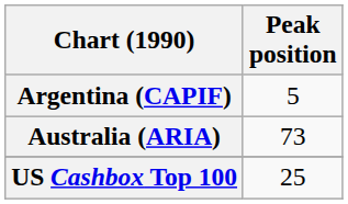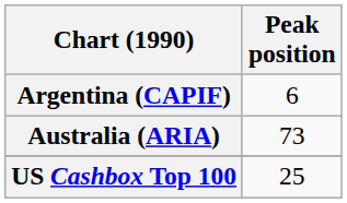 <table class="wikitable sortable plainrowheaders" style="text-align:center">
 <tr>
 <th>Chart (1990)</th>
 <th>Peak<br>position</th>
 </tr>
 <tr>
 <th scope="row">Argentina (<a href='#'>CAPIF</a>)</th>
-<td>5</td>
+<td>6</td>
 </tr>
 <tr>
 <th scope="row">Australia (<a href='#'>ARIA</a>)</th>
 <td>73</td>
 </tr>
 <tr>
 </tr>
 <tr>
 </tr>
 <tr>
 </tr>
 <tr>
 <th scope="row">US <a href='#'><em>Cashbox</em> Top 100</a></th>
 <td style="text-align:center;">25</td>
 </tr>
 </table>
